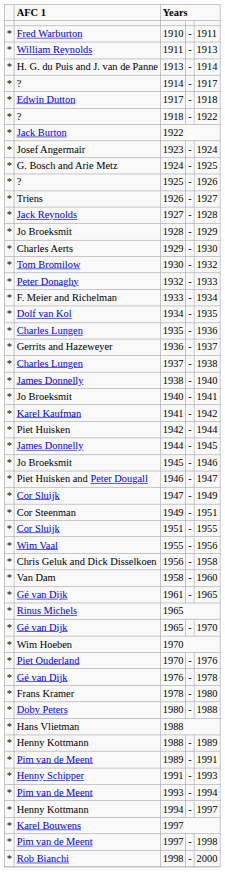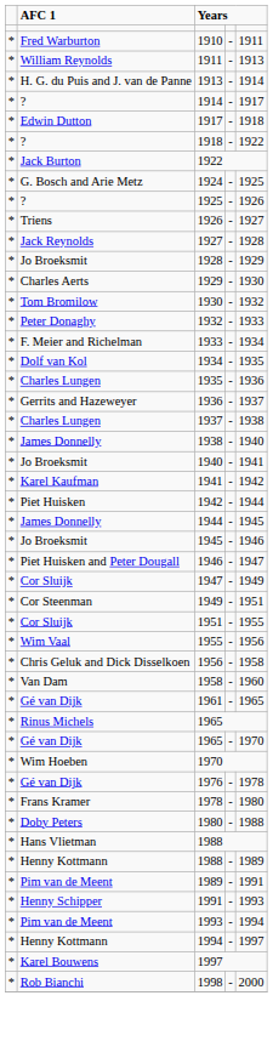 <table class="wikitable">
 <tr>
 <td></td>
 <td><strong>AFC 1</strong></td>
 <td colspan="3"><strong>Years</strong></td>
 </tr>
 <tr>
 <td></td>
 <td></td>
 <td></td>
 <td></td>
 <td></td>
 </tr>
 <tr>
 <td>*</td>
 <td> <a href='#'>Fred Warburton</a></td>
 <td>1910</td>
 <td>-</td>
 <td>1911</td>
 </tr>
 <tr>
 <td>*</td>
 <td> <a href='#'>William Reynolds</a></td>
 <td>1911</td>
 <td>-</td>
 <td>1913</td>
 </tr>
 <tr>
 <td>*</td>
 <td> H. G. du Puis and  J. van de Panne</td>
 <td>1913</td>
 <td>-</td>
 <td>1914</td>
 </tr>
 <tr>
 <td>*</td>
 <td>?</td>
 <td>1914</td>
 <td>-</td>
 <td>1917</td>
 </tr>
 <tr>
 <td>*</td>
 <td> <a href='#'>Edwin Dutton</a></td>
 <td>1917</td>
 <td>-</td>
 <td>1918</td>
 </tr>
 <tr>
 <td>*</td>
 <td>?</td>
 <td>1918</td>
 <td>-</td>
 <td>1922</td>
 </tr>
 <tr>
 <td>*</td>
 <td> <a href='#'>Jack Burton</a></td>
 <td colspan="3">1922</td>
-</tr>
-<tr>
-<td>*</td>
-<td> Josef Angermair</td>
-<td>1923</td>
-<td>-</td>
-<td>1924</td>
 </tr>
 <tr>
 <td>*</td>
 <td>G. Bosch and Arie Metz</td>
 <td>1924</td>
 <td>-</td>
 <td>1925</td>
 </tr>
 <tr>
 <td>*</td>
 <td>?</td>
 <td>1925</td>
 <td>-</td>
 <td>1926</td>
 </tr>
 <tr>
 <td>*</td>
 <td>Triens</td>
 <td>1926</td>
 <td>-</td>
 <td>1927</td>
 </tr>
 <tr>
 <td>*</td>
 <td> <a href='#'>Jack Reynolds</a></td>
 <td>1927</td>
 <td>-</td>
 <td>1928</td>
 </tr>
 <tr>
 <td>*</td>
 <td> Jo Broeksmit</td>
 <td>1928</td>
 <td>-</td>
 <td>1929</td>
 </tr>
 <tr>
 <td>*</td>
 <td> Charles Aerts</td>
 <td>1929</td>
 <td>-</td>
 <td>1930</td>
 </tr>
 <tr>
 <td>*</td>
 <td> <a href='#'>Tom Bromilow</a></td>
 <td>1930</td>
 <td>-</td>
 <td>1932</td>
 </tr>
 <tr>
 <td>*</td>
 <td> <a href='#'>Peter Donaghy</a></td>
 <td>1932</td>
 <td>-</td>
 <td>1933</td>
 </tr>
 <tr>
 <td>*</td>
 <td>F. Meier and Richelman</td>
 <td>1933</td>
 <td>-</td>
 <td>1934</td>
 </tr>
 <tr>
 <td>*</td>
 <td> <a href='#'>Dolf van Kol</a></td>
 <td>1934</td>
 <td>-</td>
 <td>1935</td>
 </tr>
 <tr>
 <td>*</td>
 <td> <a href='#'>Charles Lungen</a></td>
 <td>1935</td>
 <td>-</td>
 <td>1936</td>
 </tr>
 <tr>
 <td>*</td>
 <td> Gerrits and Hazeweyer</td>
 <td>1936</td>
 <td>-</td>
 <td>1937</td>
 </tr>
 <tr>
 <td>*</td>
 <td> <a href='#'>Charles Lungen</a></td>
 <td>1937</td>
 <td>-</td>
 <td>1938</td>
 </tr>
 <tr>
 <td>*</td>
 <td> <a href='#'>James Donnelly</a></td>
 <td>1938</td>
 <td>-</td>
 <td>1940</td>
 </tr>
 <tr>
 <td>*</td>
 <td> Jo Broeksmit</td>
 <td>1940</td>
 <td>-</td>
 <td>1941</td>
 </tr>
 <tr>
 <td>*</td>
 <td> <a href='#'>Karel Kaufman</a></td>
 <td>1941</td>
 <td>-</td>
 <td>1942</td>
 </tr>
 <tr>
 <td>*</td>
 <td> Piet Huisken</td>
 <td>1942</td>
 <td>-</td>
 <td>1944</td>
 </tr>
 <tr>
 <td>*</td>
 <td> <a href='#'>James Donnelly</a></td>
 <td>1944</td>
 <td>-</td>
 <td>1945</td>
 </tr>
 <tr>
 <td>*</td>
 <td> Jo Broeksmit</td>
 <td>1945</td>
 <td>-</td>
 <td>1946</td>
 </tr>
 <tr>
 <td>*</td>
 <td> Piet Huisken and  <a href='#'>Peter Dougall</a></td>
 <td>1946</td>
 <td>-</td>
 <td>1947</td>
 </tr>
 <tr>
 <td>*</td>
 <td> <a href='#'>Cor Sluijk</a></td>
 <td>1947</td>
 <td>-</td>
 <td>1949</td>
 </tr>
 <tr>
 <td>*</td>
 <td> Cor Steenman</td>
 <td>1949</td>
 <td>-</td>
 <td>1951</td>
 </tr>
 <tr>
 <td>*</td>
 <td> <a href='#'>Cor Sluijk</a></td>
 <td>1951</td>
 <td>-</td>
 <td>1955</td>
 </tr>
 <tr>
 <td>*</td>
 <td> <a href='#'>Wim Vaal</a></td>
 <td>1955</td>
 <td>-</td>
 <td>1956</td>
 </tr>
 <tr>
 <td>*</td>
 <td> Chris Geluk and  Dick Disselkoen</td>
 <td>1956</td>
 <td>-</td>
 <td>1958</td>
 </tr>
 <tr>
 <td>*</td>
 <td> Van Dam</td>
 <td>1958</td>
 <td>-</td>
 <td>1960</td>
 </tr>
 <tr>
 <td>*</td>
 <td> <a href='#'>Gé van Dijk</a></td>
 <td>1961</td>
 <td>-</td>
 <td>1965</td>
 </tr>
 <tr>
 <td>*</td>
 <td> <a href='#'>Rinus Michels</a></td>
 <td colspan="3">1965</td>
 </tr>
 <tr>
 <td>*</td>
 <td> <a href='#'>Gé van Dijk</a></td>
 <td>1965</td>
 <td>-</td>
 <td>1970</td>
 </tr>
 <tr>
 <td>*</td>
 <td> Wim Hoeben</td>
 <td colspan="3">1970</td>
 </tr>
 <tr>
 <td>*</td>
-<td> <a href='#'>Piet Ouderland</a></td>
-<td>1970</td>
-<td>-</td>
-<td>1976</td>
-</tr>
-<tr>
-<td>*</td>
 <td> <a href='#'>Gé van Dijk</a></td>
 <td>1976</td>
 <td>-</td>
 <td>1978</td>
 </tr>
 <tr>
 <td>*</td>
 <td> Frans Kramer</td>
 <td>1978</td>
 <td>-</td>
 <td>1980</td>
 </tr>
 <tr>
 <td>*</td>
 <td> <a href='#'>Doby Peters</a></td>
 <td>1980</td>
 <td>-</td>
 <td>1988</td>
 </tr>
 <tr>
 <td>*</td>
 <td> Hans Vlietman</td>
 <td colspan="3">1988</td>
 </tr>
 <tr>
 <td>*</td>
 <td> Henny Kottmann</td>
 <td>1988</td>
 <td>-</td>
 <td>1989</td>
 </tr>
 <tr>
 <td>*</td>
 <td> <a href='#'>Pim  van de Meent</a></td>
 <td>1989</td>
 <td>-</td>
 <td>1991</td>
 </tr>
 <tr>
 <td>*</td>
 <td> <a href='#'>Henny Schipper</a></td>
 <td>1991</td>
 <td>-</td>
 <td>1993</td>
 </tr>
 <tr>
 <td>*</td>
 <td> <a href='#'>Pim  van de Meent</a></td>
 <td>1993</td>
 <td>-</td>
 <td>1994</td>
 </tr>
 <tr>
 <td>*</td>
 <td> Henny Kottmann</td>
 <td>1994</td>
 <td>-</td>
 <td>1997</td>
 </tr>
 <tr>
 <td>*</td>
 <td> <a href='#'>Karel Bouwens</a></td>
 <td colspan="3">1997</td>
 </tr>
 <tr>
 <td>*</td>
-<td> <a href='#'>Pim  van de Meent</a></td>
-<td>1997</td>
-<td>-</td>
-<td>1998</td>
-</tr>
-<tr>
-<td>*</td>
 <td> <a href='#'>Rob Bianchi</a></td>
 <td>1998</td>
 <td>-</td>
 <td>2000</td>
 </tr>
 <tr>
 </tr>
 </table>
